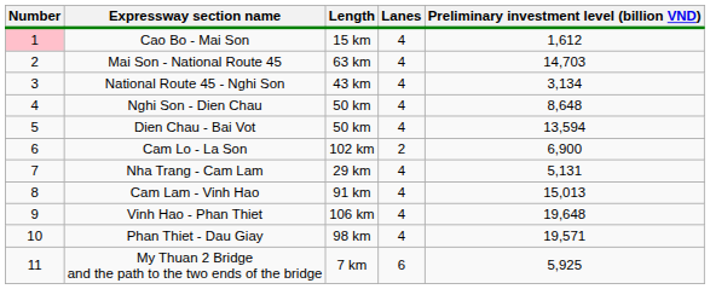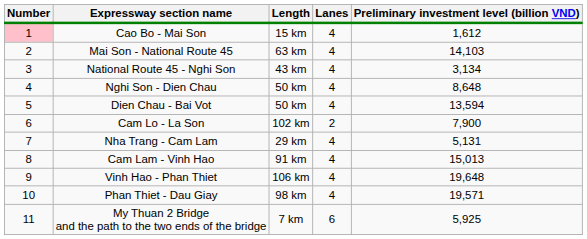 <table class="wikitable" style="font-size: 85%; text-align: center;">
 <tr style="border-bottom:solid 0.25em green;">
 <th>Number</th>
 <th>Expressway section name</th>
 <th>Length</th>
 <th>Lanes</th>
 <th>Preliminary investment level (billion <a href='#'>VND</a>)</th>
 </tr>
 <tr>
 <td style="background: pink;">1</td>
 <td>Cao Bo - Mai Son</td>
 <td>15 km</td>
 <td>4</td>
 <td>1,612</td>
 </tr>
 <tr>
 <td>2</td>
 <td>Mai Son - National Route 45</td>
 <td>63 km</td>
 <td>4</td>
-<td>14,703</td>
+<td>14,103</td>
 </tr>
 <tr>
 <td>3</td>
 <td>National Route 45 - Nghi Son</td>
 <td>43 km</td>
 <td>4</td>
 <td>3,134</td>
 </tr>
 <tr>
 <td>4</td>
 <td>Nghi Son - Dien Chau</td>
 <td>50 km</td>
 <td>4</td>
 <td>8,648</td>
 </tr>
 <tr>
 <td>5</td>
 <td>Dien Chau - Bai Vot</td>
 <td>50 km</td>
 <td>4</td>
 <td>13,594</td>
 </tr>
 <tr>
 <td>6</td>
 <td>Cam Lo - La Son</td>
 <td>102 km</td>
 <td>2</td>
-<td>6,900</td>
+<td>7,900</td>
 </tr>
 <tr>
 <td>7</td>
 <td>Nha Trang - Cam Lam</td>
 <td>29 km</td>
 <td>4</td>
 <td>5,131</td>
 </tr>
 <tr>
 <td>8</td>
 <td>Cam Lam - Vinh Hao</td>
 <td>91 km</td>
 <td>4</td>
 <td>15,013</td>
 </tr>
 <tr>
 <td>9</td>
 <td>Vinh Hao - Phan Thiet</td>
 <td>106 km</td>
 <td>4</td>
 <td>19,648</td>
 </tr>
 <tr>
 <td>10</td>
 <td>Phan Thiet - Dau Giay</td>
 <td>98 km</td>
 <td>4</td>
 <td>19,571</td>
 </tr>
 <tr>
 <td>11</td>
 <td>My Thuan 2 Bridge <br>and the path to the two ends of the bridge</td>
 <td>7 km</td>
 <td>6</td>
 <td>5,925</td>
 </tr>
 </table>
